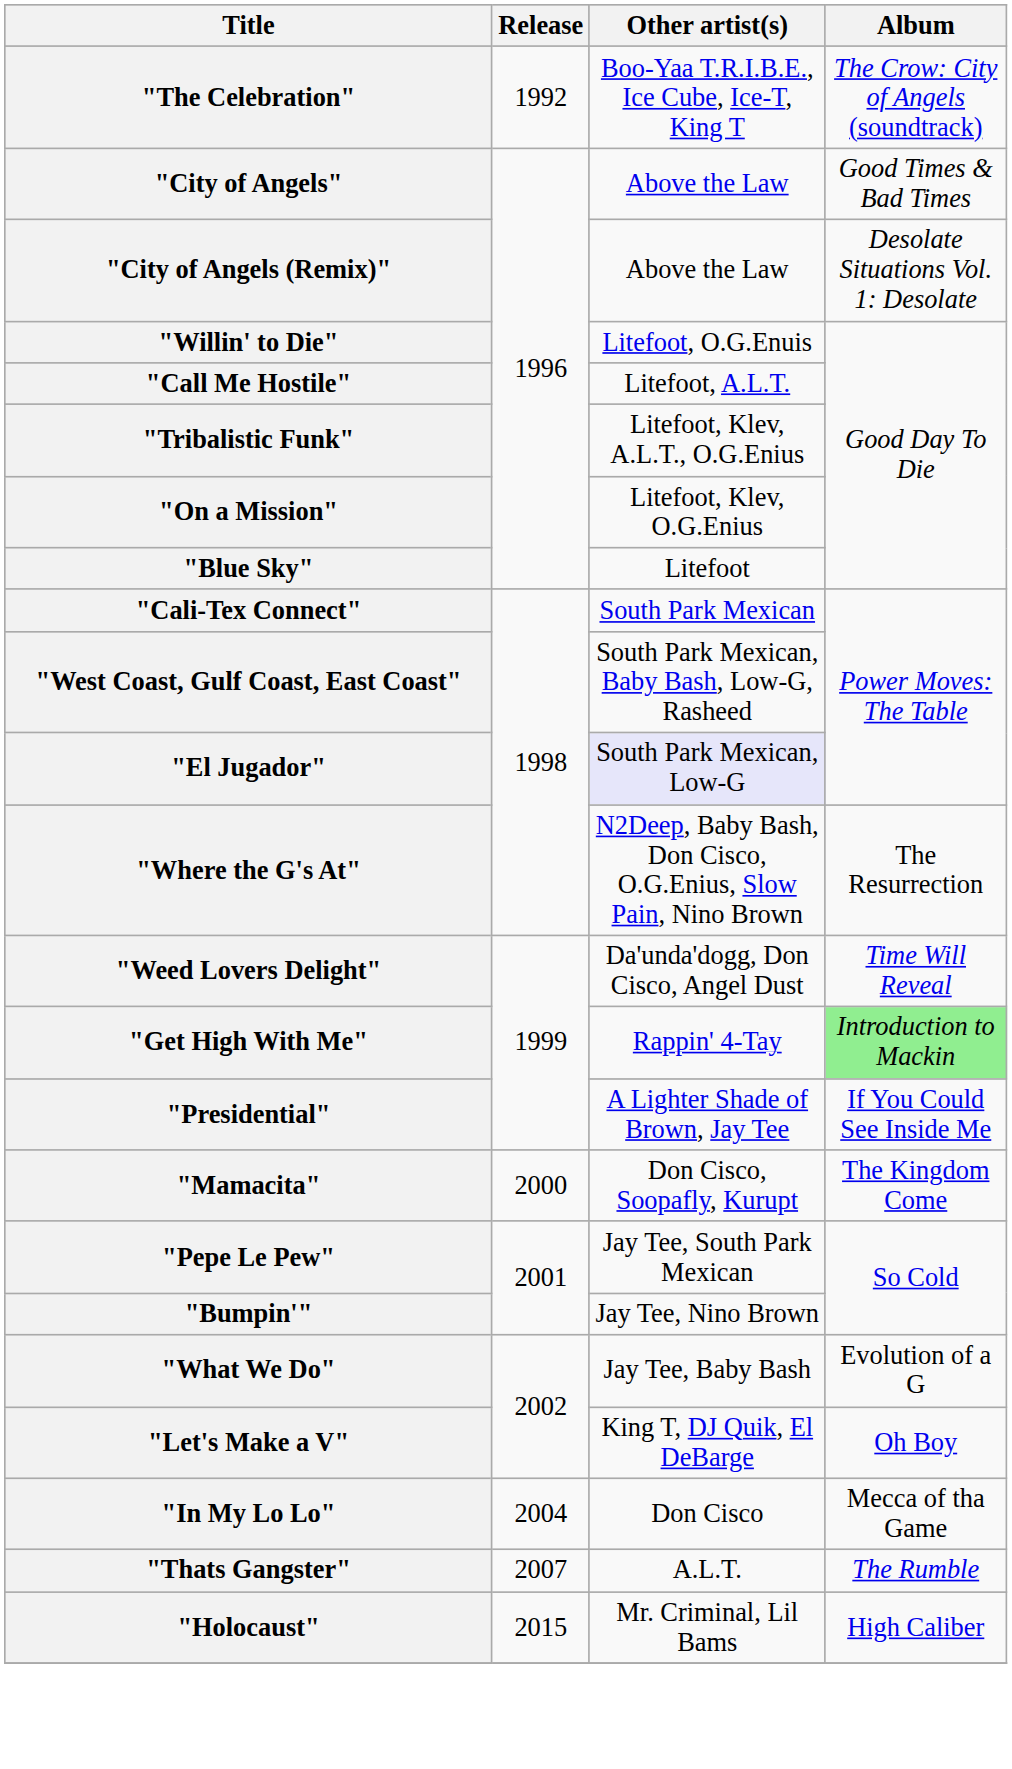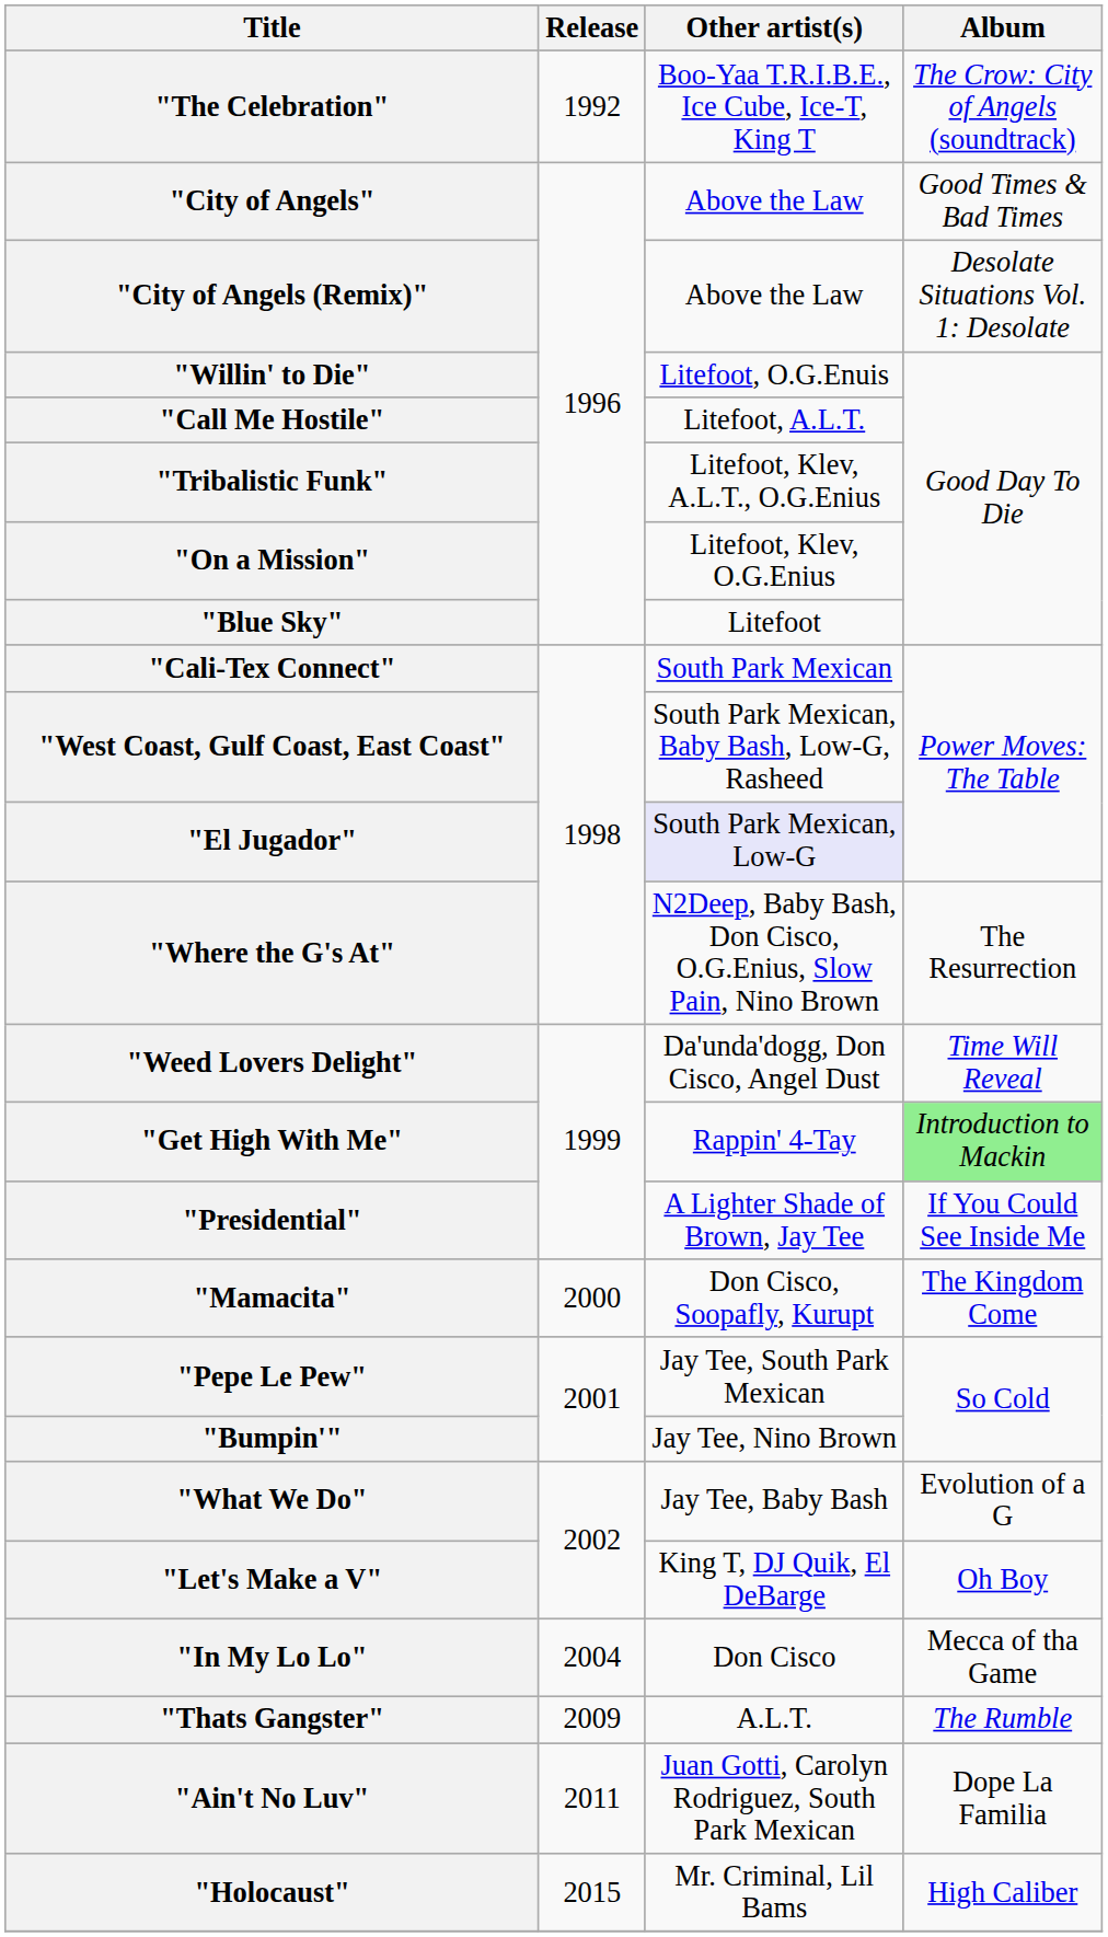 <table class="wikitable plainrowheaders" style="text-align:center;" border="1">
 <tr>
 <th scope="col" style="width:18em;">Title</th>
 <th scope="col">Release</th>
 <th scope="col">Other artist(s)</th>
 <th scope="col">Album</th>
 </tr>
 <tr>
 <th scope="row">"The Celebration"</th>
 <td>1992</td>
 <td><a href='#'>Boo-Yaa T.R.I.B.E.</a>, <a href='#'>Ice Cube</a>, <a href='#'>Ice-T</a>, <a href='#'>King T</a></td>
 <td><a href='#'><em>The Crow: City of Angels</em> (soundtrack)</a></td>
 </tr>
 <tr>
 <th scope="row">"City of Angels"</th>
 <td rowspan="7">1996</td>
 <td><a href='#'>Above the Law</a></td>
 <td><em>Good Times & Bad Times</em></td>
 </tr>
 <tr>
 <th scope="row">"City of Angels (Remix)"</th>
 <td>Above the Law</td>
 <td><em>Desolate Situations Vol. 1: Desolate</em></td>
 </tr>
 <tr>
 <th scope="row">"Willin' to Die"</th>
 <td><a href='#'>Litefoot</a>, O.G.Enuis</td>
 <td rowspan="5"><em>Good Day To Die</em></td>
 </tr>
 <tr>
 <th scope="row">"Call Me Hostile"</th>
 <td>Litefoot, <a href='#'>A.L.T.</a></td>
 </tr>
 <tr>
 <th scope="row">"Tribalistic Funk"</th>
 <td>Litefoot, Klev, A.L.T., O.G.Enius</td>
 </tr>
 <tr>
 <th scope="row">"On a Mission"</th>
 <td>Litefoot, Klev, O.G.Enius</td>
 </tr>
 <tr>
 <th scope="row">"Blue Sky"</th>
 <td>Litefoot</td>
 </tr>
 <tr>
 <th scope="row">"Cali-Tex Connect"</th>
 <td rowspan="4">1998</td>
 <td><a href='#'>South Park Mexican</a></td>
 <td rowspan="3"><em><a href='#'>Power Moves: The Table</a></em></td>
 </tr>
 <tr>
 <th scope="row">"West Coast, Gulf Coast, East Coast"</th>
 <td>South Park Mexican, <a href='#'>Baby Bash</a>, Low-G, Rasheed</td>
 </tr>
 <tr>
 <th scope="row">"El Jugador"</th>
 <td style="background: lavender;">South Park Mexican, Low-G</td>
 </tr>
 <tr>
 <th scope="row">"Where the G's At"</th>
 <td><a href='#'>N2Deep</a>, Baby Bash, Don Cisco, O.G.Enius, <a href='#'>Slow Pain</a>, Nino Brown</td>
 <td></em>The Resurrection<em></td>
 </tr>
 <tr>
 <th scope="row">"Weed Lovers Delight"</th>
 <td rowspan="3">1999</td>
 <td>Da'unda'dogg, Don Cisco, Angel Dust</td>
 <td><em><a href='#'>Time Will Reveal</a></em></td>
 </tr>
 <tr>
 <th scope="row">"Get High With Me"</th>
 <td><a href='#'>Rappin' 4-Tay</a></td>
 <td style="background: lightgreen;"><em>Introduction to Mackin<strong></td>
 </tr>
 <tr>
 <th scope="row">"Presidential"</th>
 <td><a href='#'>A Lighter Shade of Brown</a>, <a href='#'>Jay Tee</a></td>
 <td></em><a href='#'>If You Could See Inside Me</a><em></td>
 </tr>
 <tr>
 <th scope="row">"Mamacita"</th>
 <td>2000</td>
 <td>Don Cisco, <a href='#'>Soopafly</a>, <a href='#'>Kurupt</a></td>
 <td></em><a href='#'>The Kingdom Come</a><em></td>
 </tr>
 <tr>
 <th scope="row">"Pepe Le Pew"</th>
 <td rowspan="2">2001</td>
 <td>Jay Tee, South Park Mexican</td>
 <td rowspan="2"><a href='#'></em>So Cold<em></a></td>
 </tr>
 <tr>
 <th scope="row">"Bumpin'"</th>
 <td>Jay Tee, Nino Brown</td>
 </tr>
 <tr>
 <th scope="row">"What We Do"</th>
 <td rowspan="2">2002</td>
 <td>Jay Tee, Baby Bash</td>
 <td></em>Evolution of a G<em></td>
 </tr>
 <tr>
 <th scope="row">"Let's Make a V"</th>
 <td>King T, <a href='#'>DJ Quik</a>, <a href='#'>El DeBarge</a></td>
 <td></em><a href='#'>Oh Boy</a><em></td>
 </tr>
 <tr>
 <th scope="row">"In My Lo Lo"</th>
 <td>2004</td>
 <td>Don Cisco</td>
 <td></em>Mecca of tha Game<em></td>
 </tr>
 <tr>
 <th scope="row">"Thats Gangster"</th>
-<td>2007</td>
+<td>2009</td>
 <td>A.L.T.</td>
 <td><em><a href='#'>The Rumble</a></em></td>
+</tr>
+<tr>
+<th scope="row">"Ain't No Luv"</th>
+<td>2011</td>
+<td><a href='#'>Juan Gotti</a>, Carolyn Rodriguez, South Park Mexican</td>
+<td></em>Dope La Familia<em></td>
 </tr>
 <tr>
 <th scope="row">"Holocaust"</th>
 <td>2015</td>
 <td>Mr. Criminal, Lil Bams</td>
 <td></em><a href='#'>High Caliber</a><em></td>
 </tr>
 <tr>
 </tr>
 </table>
